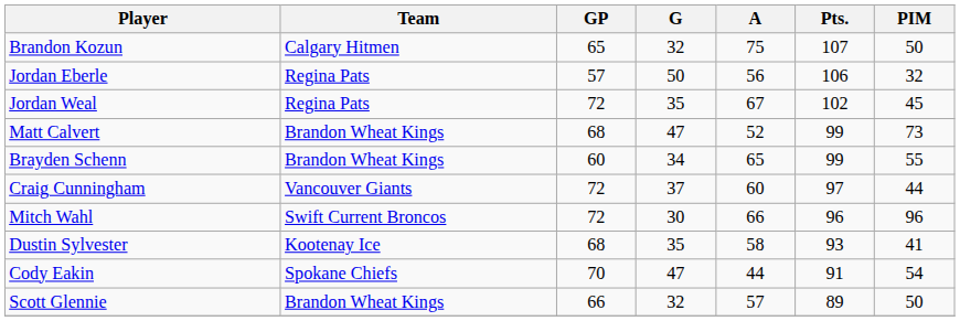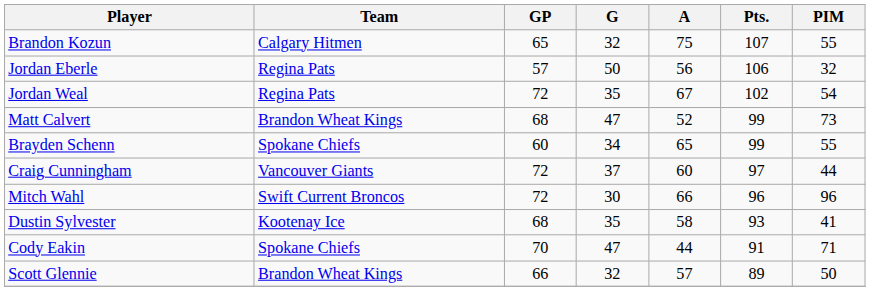 <table class="wikitable sortable" style="text-align: center">
 <tr>
 <td class="unsortable" align=center bgcolor=#F2F2F2 style="width: 15em"><strong>Player</strong></td>
 <th style="width: 15em">Team</th>
 <th style="width:  4em">GP</th>
 <th style="width:  4em">G</th>
 <th style="width:  4em">A</th>
 <th style="width:  4em">Pts.</th>
 <th style="width:  4em">PIM</th>
 </tr>
 <tr>
 <td align=left><a href='#'>Brandon Kozun</a></td>
 <td align=left><a href='#'>Calgary Hitmen</a></td>
 <td> 65</td>
 <td> 32</td>
 <td> 75</td>
 <td> 107</td>
-<td> 50</td>
+<td> 55</td>
 </tr>
 <tr>
 <td align=left><a href='#'>Jordan Eberle</a></td>
 <td align=left><a href='#'>Regina Pats</a></td>
 <td> 57</td>
 <td> 50</td>
 <td> 56</td>
 <td> 106</td>
 <td> 32</td>
 </tr>
 <tr>
 <td align=left><a href='#'>Jordan Weal</a></td>
 <td align=left><a href='#'>Regina Pats</a></td>
 <td> 72</td>
 <td> 35</td>
 <td> 67</td>
 <td> 102</td>
-<td> 45</td>
+<td> 54</td>
 </tr>
 <tr>
 <td align=left><a href='#'>Matt Calvert</a></td>
 <td align=left><a href='#'>Brandon Wheat Kings</a></td>
 <td> 68</td>
 <td> 47</td>
 <td> 52</td>
 <td> 99</td>
 <td> 73</td>
 </tr>
 <tr>
 <td align=left><a href='#'>Brayden Schenn</a></td>
-<td align=left><a href='#'>Brandon Wheat Kings</a></td>
+<td align=left><a href='#'>Spokane Chiefs</a></td>
 <td> 60</td>
 <td> 34</td>
 <td> 65</td>
 <td> 99</td>
 <td> 55</td>
 </tr>
 <tr>
 <td align=left><a href='#'>Craig Cunningham</a></td>
 <td align=left><a href='#'>Vancouver Giants</a></td>
 <td> 72</td>
 <td> 37</td>
 <td> 60</td>
 <td> 97</td>
 <td> 44</td>
 </tr>
 <tr>
 <td align=left><a href='#'>Mitch Wahl</a></td>
 <td align=left><a href='#'>Swift Current Broncos</a></td>
 <td> 72</td>
 <td> 30</td>
 <td> 66</td>
 <td> 96</td>
 <td> 96</td>
 </tr>
 <tr>
 <td align=left><a href='#'>Dustin Sylvester</a></td>
 <td align=left><a href='#'>Kootenay Ice</a></td>
 <td> 68</td>
 <td> 35</td>
 <td> 58</td>
 <td> 93</td>
 <td> 41</td>
 </tr>
 <tr>
 <td align=left><a href='#'>Cody Eakin</a></td>
 <td align=left><a href='#'>Spokane Chiefs</a></td>
 <td> 70</td>
 <td> 47</td>
 <td> 44</td>
 <td> 91</td>
-<td> 54</td>
+<td> 71</td>
 </tr>
 <tr>
 <td align=left><a href='#'>Scott Glennie</a></td>
 <td align=left><a href='#'>Brandon Wheat Kings</a></td>
 <td> 66</td>
 <td> 32</td>
 <td> 57</td>
 <td> 89</td>
 <td> 50</td>
 </tr>
 <tr>
 </tr>
 </table>
